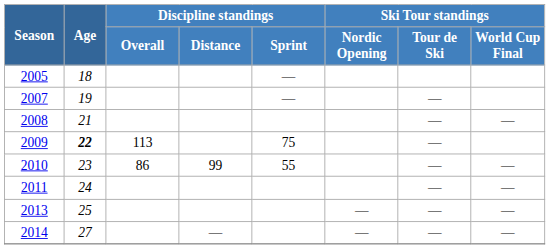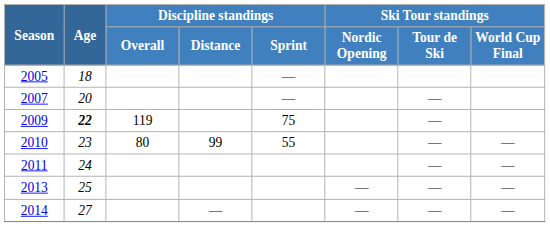 <table class="wikitable" style="font-size:95%; text-align:center; border:grey solid 1px; border-collapse:collapse; background:#ffffff;">
 <tr>
 <th style="background-color:#369; color:white; width:60px;" rowspan="2"> Season </th>
 <th style="background-color:#369; color:white; width:40px;" rowspan="2"> Age </th>
 <th style="background-color:#4180be; color:white;" colspan="3">Discipline standings</th>
 <th style="background-color:#4180be; color:white;" colspan="3">Ski Tour standings</th>
 </tr>
 <tr>
 <th style="background-color:#4180be; color:white; width:75px;">Overall</th>
 <th style="background-color:#4180be; color:white; width:75px;">Distance</th>
 <th style="background-color:#4180be; color:white; width:75px;">Sprint</th>
 <th style="background-color:#4180be; color:white; width:75px;">Nordic<br>Opening</th>
 <th style="background-color:#4180be; color:white; width:75px;">Tour de<br>Ski</th>
 <th style="background-color:#4180be; color:white; width:75px;">World Cup<br>Final</th>
 </tr>
 <tr>
 <td><a href='#'>2005</a></td>
 <td><em>18</em></td>
 <td></td>
 <td></td>
 <td>—</td>
 <td></td>
 <td></td>
 <td></td>
 </tr>
 <tr>
 <td><a href='#'>2007</a></td>
-<td><em>19</em></td>
+<td><em>20</em></td>
 <td></td>
 <td></td>
 <td>—</td>
 <td></td>
 <td>—</td>
 <td></td>
 </tr>
 <tr>
-<td><a href='#'>2008</a></td>
-<td><em>21</em></td>
-<td></td>
-<td></td>
-<td></td>
-<td></td>
-<td>—</td>
-<td>—</td>
-</tr>
-<tr>
 <td><a href='#'>2009</a></td>
 <td><strong><em>22</em></strong></td>
-<td>113</td>
+<td>119</td>
 <td></td>
 <td>75</td>
 <td></td>
 <td>—</td>
 <td></td>
 </tr>
 <tr>
 <td><a href='#'>2010</a></td>
 <td><em>23</em></td>
-<td>86</td>
+<td>80</td>
 <td>99</td>
 <td>55</td>
 <td></td>
 <td>—</td>
 <td>—</td>
 </tr>
 <tr>
 <td><a href='#'>2011</a></td>
 <td><em>24</em></td>
 <td></td>
 <td></td>
 <td></td>
 <td></td>
 <td>—</td>
 <td>—</td>
 </tr>
 <tr>
 <td><a href='#'>2013</a></td>
 <td><em>25</em></td>
 <td></td>
 <td></td>
 <td></td>
 <td>—</td>
 <td>—</td>
 <td>—</td>
 </tr>
 <tr>
 <td><a href='#'>2014</a></td>
 <td><em>27</em></td>
 <td></td>
 <td>—</td>
 <td></td>
 <td>—</td>
 <td>—</td>
 <td>—</td>
 </tr>
 <tr>
 </tr>
 </table>
